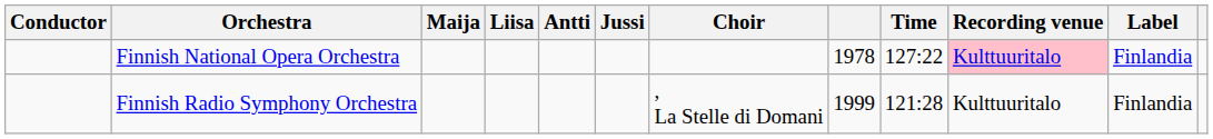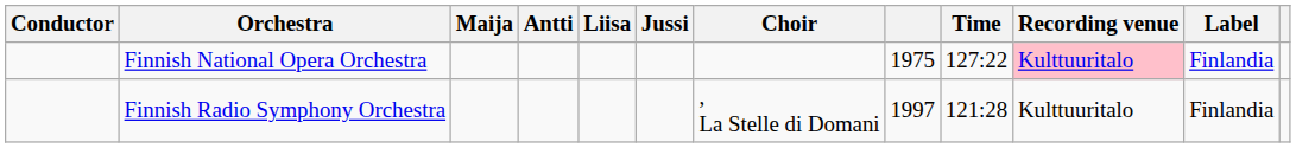 <table class="wikitable sortable" style="margin-right:0; font-size:95%">
 <tr>
 <th scope="col">Conductor</th>
 <th scope="col">Orchestra</th>
 <th scope="col">Maija</th>
+<th scope="col">Antti</th>
 <th scope="col">Liisa</th>
-<th scope="col">Antti</th>
 <th scope="col">Jussi<br></th>
 <th scope="col">Choir</th>
 <th scope="col"></th>
 <th scope="col">Time</th>
 <th scope="col">Recording venue</th>
 <th scope="col">Label</th>
 <th scope="col"class="unsortable"></th>
 </tr>
 <tr>
 <td></td>
 <td><a href='#'>Finnish National Opera Orchestra</a></td>
 <td></td>
 <td></td>
 <td></td>
 <td><br></td>
 <td></td>
-<td>1978</td>
+<td>1975</td>
 <td>127:22</td>
 <td style="background: pink;"><a href='#'>Kulttuuritalo</a></td>
 <td><a href='#'>Finlandia</a></td>
 <td></td>
 </tr>
 <tr>
 <td></td>
 <td><a href='#'>Finnish Radio Symphony Orchestra</a></td>
 <td></td>
 <td></td>
 <td></td>
 <td><br></td>
 <td>,<br>La Stelle di Domani</td>
-<td>1999</td>
+<td>1997</td>
 <td>121:28</td>
 <td>Kulttuuritalo</td>
 <td>Finlandia</td>
 <td></td>
 </tr>
 </table>
